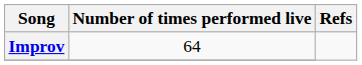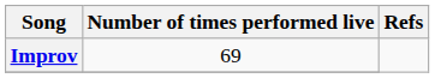 <table class="wikitable sortable plainrowheaders" style="text-align:center;">
 <tr>
 <th scope="col">Song</th>
 <th scope="col">Number of times performed live</th>
 <th scope="col" class="unsortable">Refs</th>
 </tr>
 <tr>
 <th scope=row><a href='#'>Improv</a></th>
-<td>64</td>
+<td>69</td>
 </tr>
 <tr>
 </tr>
 </table>
